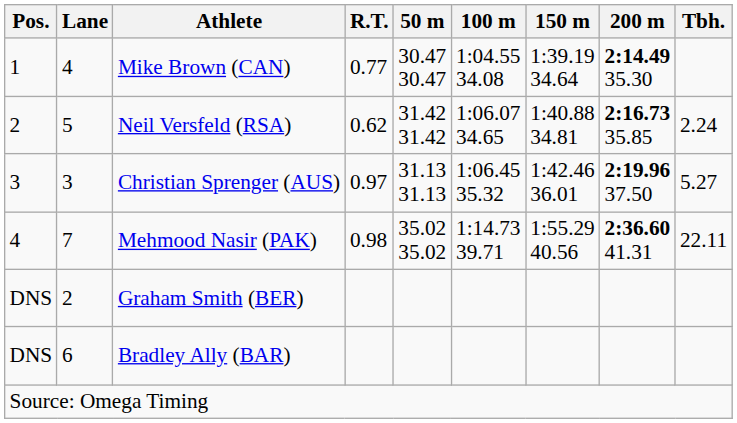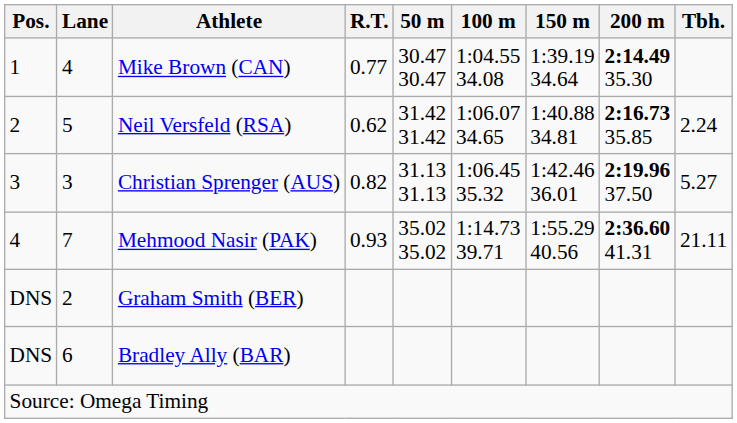 <table class="wikitable">
 <tr>
 <th>Pos.</th>
 <th>Lane</th>
 <th>Athlete</th>
 <th>R.T.</th>
 <th>50 m</th>
 <th>100 m</th>
 <th>150 m</th>
 <th>200 m</th>
 <th>Tbh.</th>
 </tr>
 <tr>
 <td>1</td>
 <td>4</td>
 <td> <a href='#'>Mike Brown</a> (<a href='#'>CAN</a>)</td>
 <td>0.77</td>
 <td>30.47<br>30.47</td>
 <td>1:04.55<br>34.08</td>
 <td>1:39.19<br>34.64</td>
 <td><strong>2:14.49</strong><br>35.30</td>
 <td> </td>
 </tr>
 <tr>
 <td>2</td>
 <td>5</td>
 <td> <a href='#'>Neil Versfeld</a> (<a href='#'>RSA</a>)</td>
 <td>0.62</td>
 <td>31.42<br>31.42</td>
 <td>1:06.07<br>34.65</td>
 <td>1:40.88<br>34.81</td>
 <td><strong>2:16.73</strong><br>35.85</td>
 <td>2.24</td>
 </tr>
 <tr>
 <td>3</td>
 <td>3</td>
 <td> <a href='#'>Christian Sprenger</a> (<a href='#'>AUS</a>)</td>
-<td>0.97</td>
+<td>0.82</td>
 <td>31.13<br>31.13</td>
 <td>1:06.45<br>35.32</td>
 <td>1:42.46<br>36.01</td>
 <td><strong>2:19.96</strong><br>37.50</td>
 <td>5.27</td>
 </tr>
 <tr>
 <td>4</td>
 <td>7</td>
 <td> <a href='#'>Mehmood Nasir</a> (<a href='#'>PAK</a>)</td>
-<td>0.98</td>
+<td>0.93</td>
 <td>35.02<br>35.02</td>
 <td>1:14.73<br>39.71</td>
 <td>1:55.29<br>40.56</td>
 <td><strong>2:36.60</strong><br>41.31</td>
-<td>22.11</td>
+<td>21.11</td>
 </tr>
 <tr>
 <td>DNS</td>
 <td>2</td>
 <td> <a href='#'>Graham Smith</a> (<a href='#'>BER</a>)</td>
 <td> </td>
 <td><br> </td>
 <td><br> </td>
 <td><br> </td>
 <td></td>
 <td></td>
 </tr>
 <tr>
 <td>DNS</td>
 <td>6</td>
 <td> <a href='#'>Bradley Ally</a> (<a href='#'>BAR</a>)</td>
 <td> </td>
 <td><br> </td>
 <td><br> </td>
 <td><br> </td>
 <td></td>
 <td></td>
 </tr>
 <tr>
 <td colspan="9">Source: Omega Timing</td>
 </tr>
 </table>
